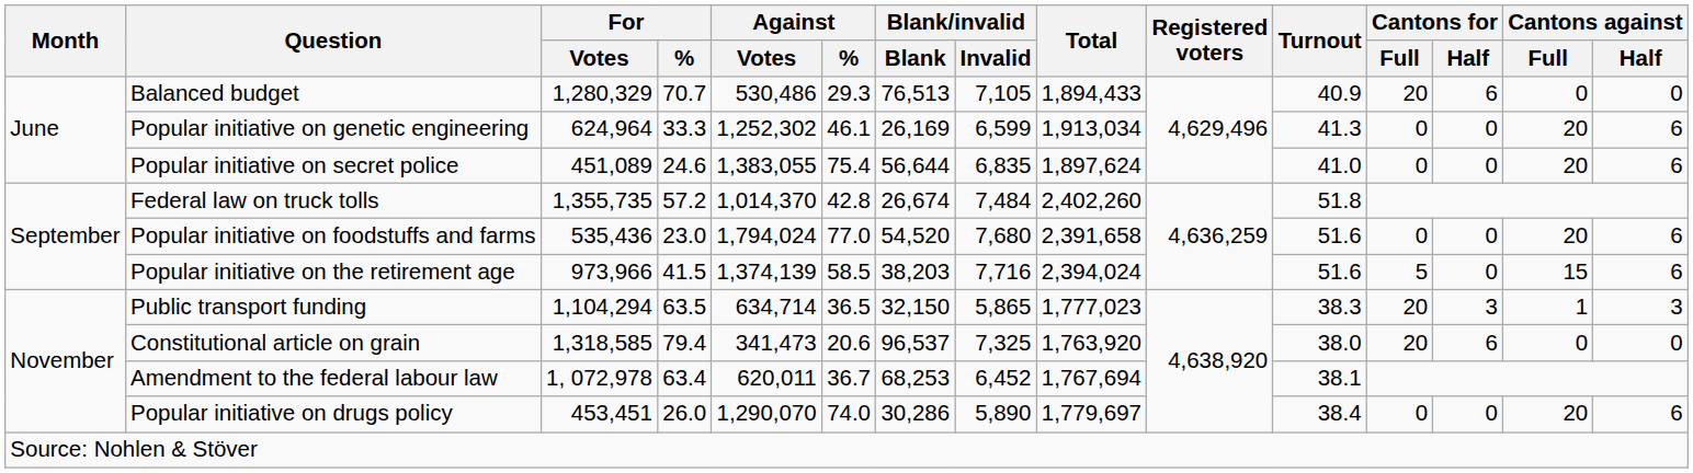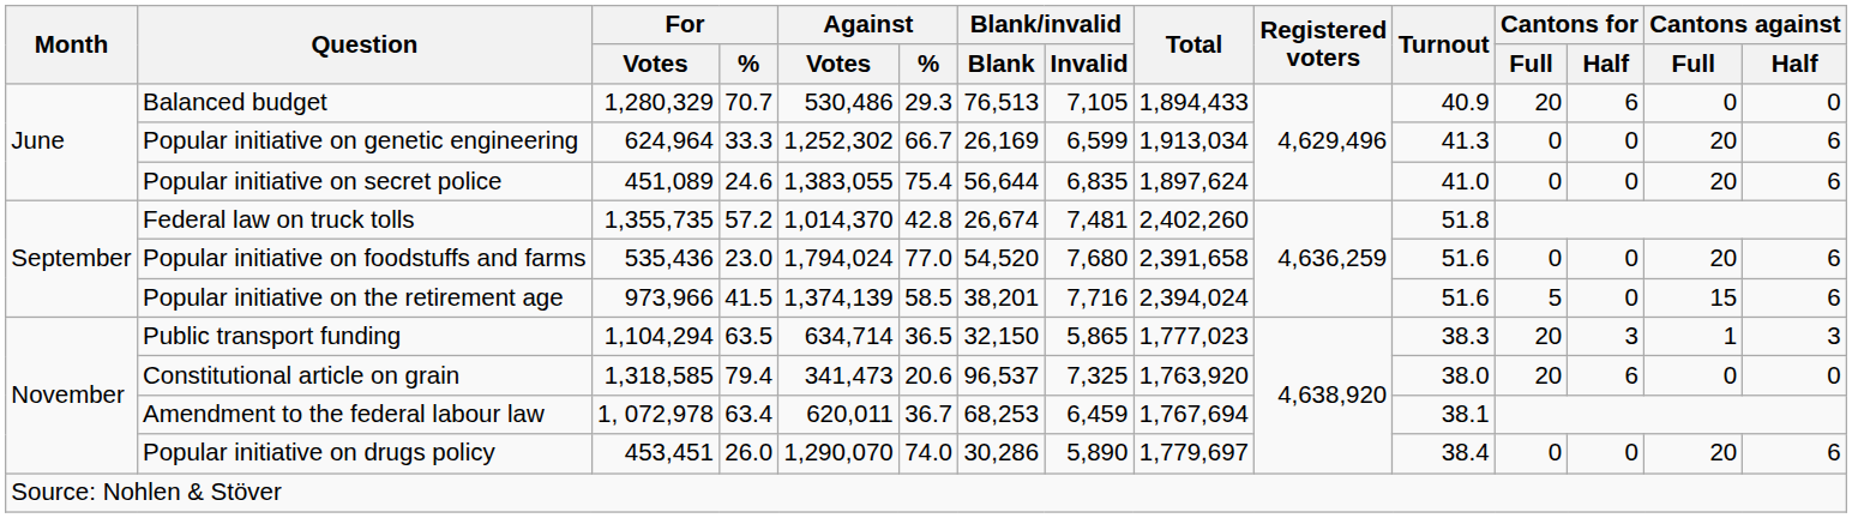 <table class=wikitable style=text-align:right>
 <tr>
 <th rowspan=2>Month</th>
 <th rowspan=2>Question</th>
 <th colspan=2>For</th>
 <th colspan=2>Against</th>
 <th colspan=2>Blank/invalid</th>
 <th rowspan=2>Total</th>
 <th rowspan=2>Registered<br>voters</th>
 <th rowspan=2>Turnout</th>
 <th colspan=2>Cantons for</th>
 <th colspan=2>Cantons against</th>
 </tr>
 <tr>
 <th>Votes</th>
 <th>%</th>
 <th>Votes</th>
 <th>%</th>
 <th>Blank</th>
 <th>Invalid</th>
 <th>Full</th>
 <th>Half</th>
 <th>Full</th>
 <th>Half</th>
 </tr>
 <tr>
 <td align=left rowspan=3>June</td>
 <td align=left>Balanced budget</td>
 <td>1,280,329</td>
 <td>70.7</td>
 <td>530,486</td>
 <td>29.3</td>
 <td>76,513</td>
 <td>7,105</td>
 <td>1,894,433</td>
 <td rowspan=3>4,629,496</td>
 <td>40.9</td>
 <td>20</td>
 <td>6</td>
 <td>0</td>
 <td>0</td>
 </tr>
 <tr>
 <td align=left>Popular initiative on genetic engineering</td>
 <td>624,964</td>
 <td>33.3</td>
 <td>1,252,302</td>
-<td>46.1</td>
+<td>66.7</td>
 <td>26,169</td>
 <td>6,599</td>
 <td>1,913,034</td>
 <td>41.3</td>
 <td>0</td>
 <td>0</td>
 <td>20</td>
 <td>6</td>
 </tr>
 <tr>
 <td align=left>Popular initiative on secret police</td>
 <td>451,089</td>
 <td>24.6</td>
 <td>1,383,055</td>
 <td>75.4</td>
 <td>56,644</td>
 <td>6,835</td>
 <td>1,897,624</td>
 <td>41.0</td>
 <td>0</td>
 <td>0</td>
 <td>20</td>
 <td>6</td>
 </tr>
 <tr>
 <td align=left rowspan=3>September</td>
 <td align=left>Federal law on truck tolls</td>
 <td>1,355,735</td>
 <td>57.2</td>
 <td>1,014,370</td>
 <td>42.8</td>
 <td>26,674</td>
-<td>7,484</td>
+<td>7,481</td>
 <td>2,402,260</td>
 <td rowspan=3>4,636,259</td>
 <td>51.8</td>
 <td colspan=4></td>
 </tr>
 <tr>
 <td align=left>Popular initiative on foodstuffs and farms</td>
 <td>535,436</td>
 <td>23.0</td>
 <td>1,794,024</td>
 <td>77.0</td>
 <td>54,520</td>
 <td>7,680</td>
 <td>2,391,658</td>
 <td>51.6</td>
 <td>0</td>
 <td>0</td>
 <td>20</td>
 <td>6</td>
 </tr>
 <tr>
 <td align=left>Popular initiative on the retirement age</td>
 <td>973,966</td>
 <td>41.5</td>
 <td>1,374,139</td>
 <td>58.5</td>
-<td>38,203</td>
+<td>38,201</td>
 <td>7,716</td>
 <td>2,394,024</td>
 <td>51.6</td>
 <td>5</td>
 <td>0</td>
 <td>15</td>
 <td>6</td>
 </tr>
 <tr>
 <td align=left rowspan=4>November</td>
 <td align=left>Public transport funding</td>
 <td>1,104,294</td>
 <td>63.5</td>
 <td>634,714</td>
 <td>36.5</td>
 <td>32,150</td>
 <td>5,865</td>
 <td>1,777,023</td>
 <td rowspan=4>4,638,920</td>
 <td>38.3</td>
 <td>20</td>
 <td>3</td>
 <td>1</td>
 <td>3</td>
 </tr>
 <tr>
 <td align=left>Constitutional article on grain</td>
 <td>1,318,585</td>
 <td>79.4</td>
 <td>341,473</td>
 <td>20.6</td>
 <td>96,537</td>
 <td>7,325</td>
 <td>1,763,920</td>
 <td>38.0</td>
 <td>20</td>
 <td>6</td>
 <td>0</td>
 <td>0</td>
 </tr>
 <tr>
 <td align=left>Amendment to the federal labour law</td>
 <td>1, 072,978</td>
 <td>63.4</td>
 <td>620,011</td>
 <td>36.7</td>
 <td>68,253</td>
-<td>6,452</td>
+<td>6,459</td>
 <td>1,767,694</td>
 <td>38.1</td>
 <td colspan=4></td>
 </tr>
 <tr>
 <td align=left>Popular initiative on drugs policy</td>
 <td>453,451</td>
 <td>26.0</td>
 <td>1,290,070</td>
 <td>74.0</td>
 <td>30,286</td>
 <td>5,890</td>
 <td>1,779,697</td>
 <td>38.4</td>
 <td>0</td>
 <td>0</td>
 <td>20</td>
 <td>6</td>
 </tr>
 <tr>
 <td align=left colspan=15>Source: Nohlen & Stöver</td>
 </tr>
 </table>
